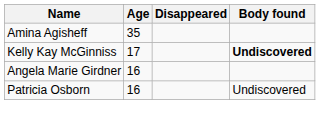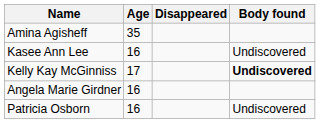 <table class="wikitable sortable">
 <tr>
 <th>Name</th>
 <th>Age</th>
 <th>Disappeared</th>
 <th>Body found</th>
 </tr>
 <tr>
 <td>Amina Agisheff</td>
 <td>35</td>
 <td></td>
 <td></td>
+</tr>
+<tr>
+<td>Kasee Ann Lee</td>
+<td>16</td>
+<td></td>
+<td>Undiscovered</td>
 </tr>
 <tr>
 <td>Kelly Kay McGinniss</td>
 <td>17</td>
 <td></td>
 <td><strong>Undiscovered</strong></td>
 </tr>
 <tr>
 <td>Angela Marie Girdner</td>
 <td>16</td>
 <td></td>
 <td></td>
 </tr>
 <tr>
 <td>Patricia Osborn</td>
 <td>16</td>
 <td></td>
 <td>Undiscovered</td>
 </tr>
 </table>
